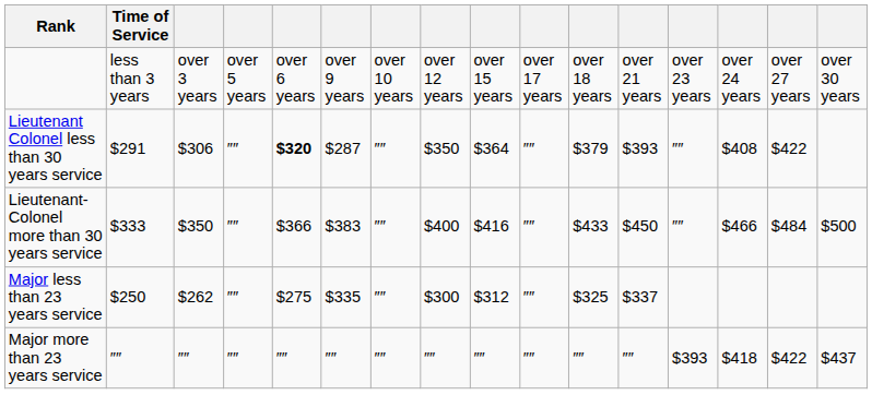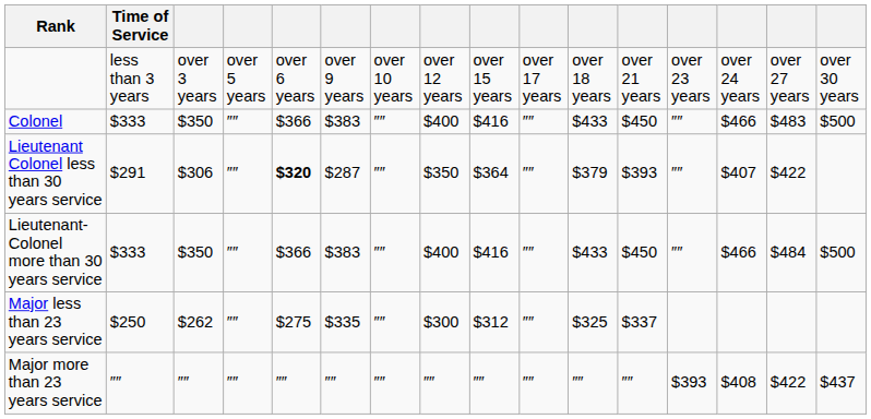 <table class="wikitable mw-collapsible">
 <tr>
 <th>Rank</th>
 <th>Time of Service</th>
 <th></th>
 <th></th>
 <th></th>
 <th></th>
 <th></th>
 <th></th>
 <th></th>
 <th></th>
 <th></th>
 <th></th>
 <th></th>
 <th></th>
 <th></th>
 <th></th>
 </tr>
 <tr>
 <td></td>
 <td>less than 3 years</td>
 <td>over 3 years</td>
 <td>over 5 years</td>
 <td>over 6 years</td>
 <td>over 9 years</td>
 <td>over 10 years</td>
 <td>over 12 years</td>
 <td>over 15 years</td>
 <td>over 17 years</td>
 <td>over 18 years</td>
 <td>over 21 years</td>
 <td>over 23 years</td>
 <td>over 24 years</td>
 <td>over 27 years</td>
 <td>over 30 years</td>
 </tr>
 <tr>
+<td><a href='#'>Colonel</a></td>
+<td>$333</td>
+<td>$350</td>
+<td>″″</td>
+<td>$366</td>
+<td>$383</td>
+<td>″″</td>
+<td>$400</td>
+<td>$416</td>
+<td>″″</td>
+<td>$433</td>
+<td>$450</td>
+<td>″″</td>
+<td>$466</td>
+<td>$483</td>
+<td>$500</td>
+</tr>
+<tr>
 <td><a href='#'>Lieutenant Colonel</a> less than 30 years service</td>
 <td>$291</td>
 <td>$306</td>
 <td>″″</td>
 <td><strong>$320</strong></td>
 <td>$287</td>
 <td>″″</td>
 <td>$350</td>
 <td>$364</td>
 <td>″″</td>
 <td>$379</td>
 <td>$393</td>
 <td>″″</td>
-<td>$408</td>
+<td>$407</td>
 <td>$422</td>
 <td></td>
 </tr>
 <tr>
 <td>Lieutenant-Colonel more than 30 years service</td>
 <td>$333</td>
 <td>$350</td>
 <td>″″</td>
 <td>$366</td>
 <td>$383</td>
 <td>″″</td>
 <td>$400</td>
 <td>$416</td>
 <td>″″</td>
 <td>$433</td>
 <td>$450</td>
 <td>″″</td>
 <td>$466</td>
 <td>$484</td>
 <td>$500</td>
 </tr>
 <tr>
 <td><a href='#'>Major</a> less than 23 years service</td>
 <td>$250</td>
 <td>$262</td>
 <td>″″</td>
 <td>$275</td>
 <td>$335</td>
 <td>″″</td>
 <td>$300</td>
 <td>$312</td>
 <td>″″</td>
 <td>$325</td>
 <td>$337</td>
 <td></td>
 <td></td>
 <td></td>
 <td></td>
 </tr>
 <tr>
 <td>Major more than 23 years service</td>
 <td>″″</td>
 <td>″″</td>
 <td>″″</td>
 <td>″″</td>
 <td>″″</td>
 <td>″″</td>
 <td>″″</td>
 <td>″″</td>
 <td>″″</td>
 <td>″″</td>
 <td>″″</td>
 <td>$393</td>
-<td>$418</td>
+<td>$408</td>
 <td>$422</td>
 <td>$437</td>
 </tr>
 </table>
